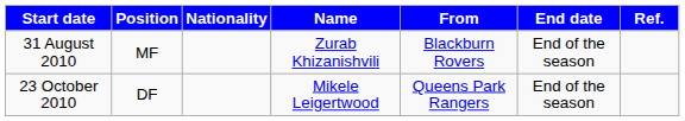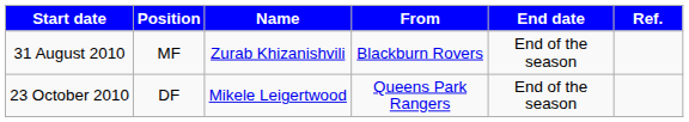 <table class="wikitable"  style="text-align:center; font-size:90%; ">
 <tr>
 <th style="background:#00f; color:white; width:200px;">Start date</th>
 <th style="background:#00f; color:white; width:50px;">Position</th>
-<th style="background:#00f; color:white; width:50px;">Nationality</th>
 <th style="background:#00f; color:white; width:200px;">Name</th>
 <th style="background:#00f; color:white; width:200px;">From</th>
 <th style="background:#00f; color:white; width:200px;">End date</th>
 <th style="background:#00f; color:white; width:100px;">Ref.</th>
 </tr>
 <tr>
 <td>31 August 2010</td>
 <td>MF</td>
-<td></td>
 <td><a href='#'>Zurab Khizanishvili</a></td>
 <td><a href='#'>Blackburn Rovers</a></td>
 <td>End of the season</td>
 <td></td>
 </tr>
 <tr>
 <td>23 October 2010</td>
 <td>DF</td>
-<td></td>
 <td><a href='#'>Mikele Leigertwood</a></td>
 <td><a href='#'>Queens Park Rangers</a></td>
 <td>End of the season</td>
 <td></td>
 </tr>
 </table>
